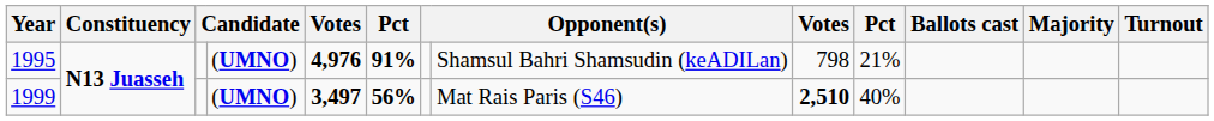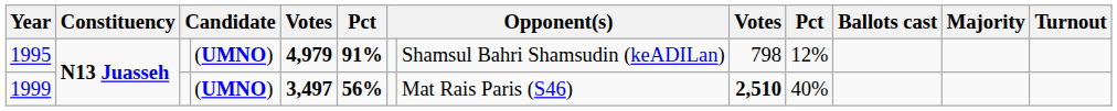 <table class="wikitable" style="margin:0.5em ; font-size:95%">
 <tr>
 <th>Year</th>
 <th>Constituency</th>
 <th colspan=2>Candidate</th>
 <th>Votes</th>
 <th>Pct</th>
 <th colspan=2>Opponent(s)</th>
 <th>Votes</th>
 <th>Pct</th>
 <th>Ballots cast</th>
 <th>Majority</th>
 <th>Turnout</th>
 </tr>
 <tr>
 <td><a href='#'>1995</a></td>
 <td rowspan=2><strong>N13 <a href='#'>Juasseh</a></strong></td>
 <td></td>
 <td> (<a href='#'><strong>UMNO</strong></a>)</td>
-<td align="right"><strong>4,976</strong></td>
+<td align="right"><strong>4,979</strong></td>
 <td><strong>91%</strong></td>
 <td></td>
 <td>Shamsul Bahri Shamsudin (<a href='#'>keADILan</a>)</td>
 <td align="right">798</td>
-<td>21%</td>
+<td>12%</td>
 <td></td>
 <td></td>
 <td></td>
 </tr>
 <tr>
 <td><a href='#'>1999</a></td>
 <td></td>
 <td> (<a href='#'><strong>UMNO</strong></a>)</td>
 <td align="right"><strong>3,497</strong></td>
 <td><strong>56%</strong></td>
 <td></td>
 <td>Mat Rais Paris (<a href='#'>S46</a>)</td>
 <td align="right"><strong>2,510</strong></td>
 <td>40%</td>
 <td></td>
 <td></td>
 <td></td>
 </tr>
 </table>
